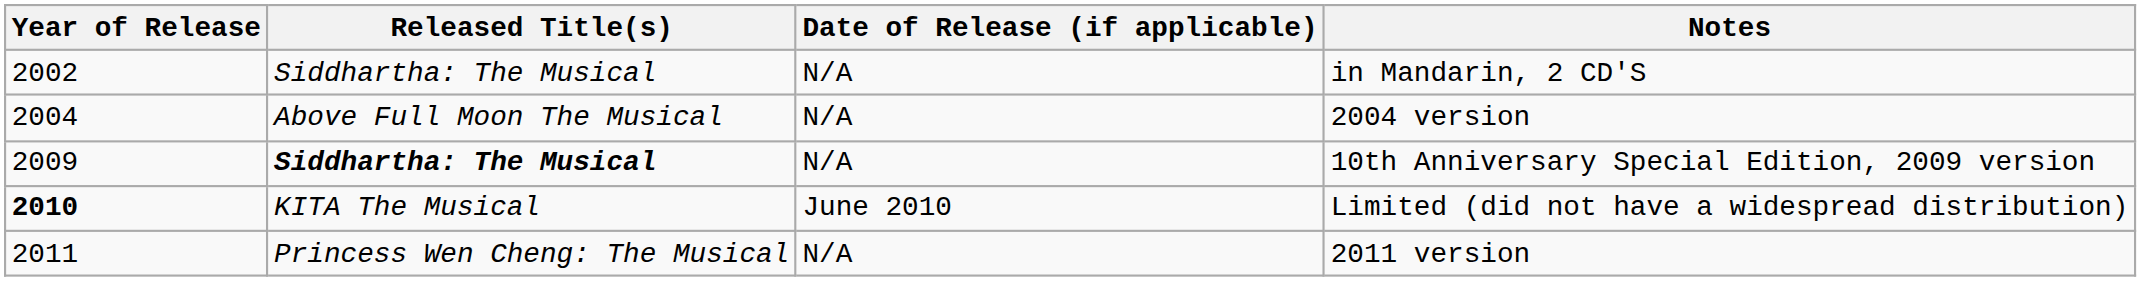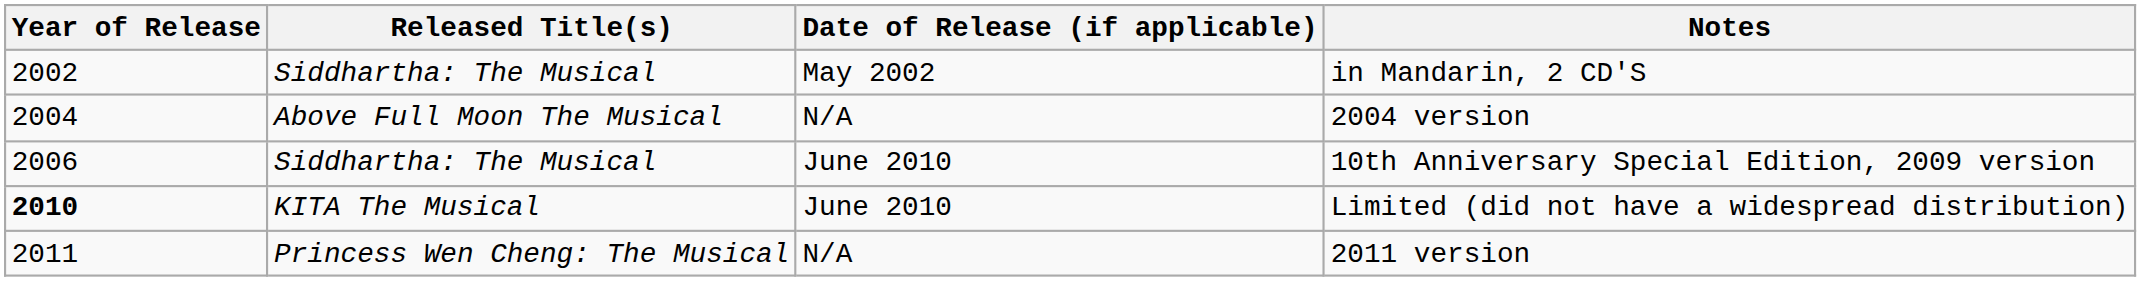 <table class="wikitable" >
 <tr>
 <th>Year of Release</th>
 <th>Released Title(s)</th>
 <th>Date of Release (if applicable)</th>
 <th>Notes</th>
 </tr>
 <tr>
 <td>2002</td>
 <td><em>Siddhartha: The Musical</em></td>
-<td>N/A</td>
+<td>May 2002</td>
 <td>in Mandarin, 2 CD'S</td>
 </tr>
 <tr>
 <td>2004</td>
 <td><em>Above Full Moon The Musical</em></td>
 <td>N/A</td>
 <td>2004 version</td>
 </tr>
 <tr>
-<td>2009</td>
-<td><strong><em>Siddhartha: The Musical</em></strong></td>
-<td>N/A</td>
+<td>2006</td>
+<td><em>Siddhartha: The Musical</em></td>
+<td>June 2010</td>
 <td>10th Anniversary Special Edition, 2009 version</td>
 </tr>
 <tr>
 <td><strong>2010</strong></td>
 <td><em>KITA The Musical</em></td>
 <td>June 2010</td>
 <td>Limited (did not have a widespread distribution)</td>
 </tr>
 <tr>
 <td>2011</td>
 <td><em>Princess Wen Cheng: The Musical<strong></td>
 <td>N/A</td>
 <td>2011 version</td>
 </tr>
 </table>
